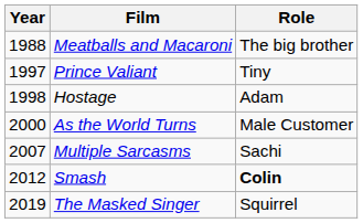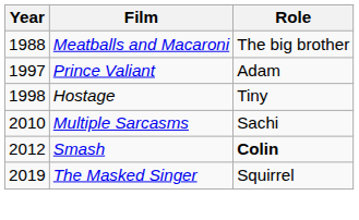 <table class="wikitable">
 <tr>
 <th>Year</th>
 <th>Film</th>
 <th>Role</th>
 </tr>
 <tr>
 <td>1988</td>
 <td><em><a href='#'>Meatballs and Macaroni</a></em></td>
 <td>The big brother</td>
 </tr>
 <tr>
 <td>1997</td>
 <td><em><a href='#'>Prince Valiant</a></em></td>
-<td>Tiny</td>
+<td>Adam</td>
 </tr>
 <tr>
 <td>1998</td>
 <td><em>Hostage</em></td>
-<td>Adam</td>
+<td>Tiny</td>
 </tr>
 <tr>
-<td>2000</td>
-<td><em><a href='#'>As the World Turns</a></em></td>
-<td>Male Customer</td>
-</tr>
-<tr>
-<td>2007</td>
+<td>2010</td>
 <td><em><a href='#'>Multiple Sarcasms</a></em></td>
 <td>Sachi</td>
 </tr>
 <tr>
 <td>2012</td>
 <td><em><a href='#'>Smash</a></em></td>
 <td><strong>Colin</strong></td>
 </tr>
 <tr>
 <td>2019</td>
 <td><em><a href='#'>The Masked Singer</a></em></td>
 <td>Squirrel</td>
 </tr>
 </table>
